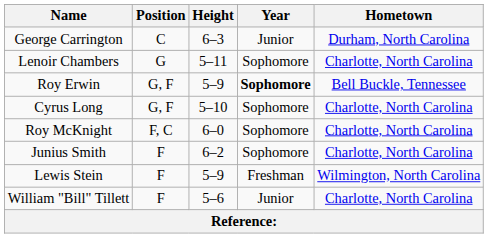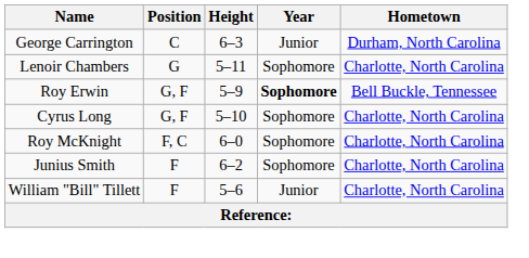 <table class="wikitable">
 <tr>
 <th>Name</th>
 <th>Position</th>
 <th>Height</th>
 <th>Year</th>
 <th>Hometown</th>
 </tr>
 <tr>
 <td style="text-align:center;">George Carrington</td>
 <td style="text-align:center;">C</td>
 <td style="text-align:center;">6–3</td>
 <td style="text-align:center;">Junior</td>
 <td style="text-align:center;"><a href='#'>Durham, North Carolina</a></td>
 </tr>
 <tr>
 <td style="text-align:center;">Lenoir Chambers</td>
 <td style="text-align:center;">G</td>
 <td style="text-align:center;">5–11</td>
 <td style="text-align:center;">Sophomore</td>
 <td style="text-align:center;"><a href='#'>Charlotte, North Carolina</a></td>
 </tr>
 <tr>
 <td style="text-align:center;">Roy Erwin</td>
 <td style="text-align:center;">G, F</td>
 <td style="text-align:center;">5–9</td>
 <td style="text-align:center;"><strong>Sophomore</strong></td>
 <td style="text-align:center;"><a href='#'>Bell Buckle, Tennessee</a></td>
 </tr>
 <tr>
 <td style="text-align:center;">Cyrus Long</td>
 <td style="text-align:center;">G, F</td>
 <td style="text-align:center;">5–10</td>
 <td style="text-align:center;">Sophomore</td>
 <td style="text-align:center;"><a href='#'>Charlotte, North Carolina</a></td>
 </tr>
 <tr>
 <td style="text-align:center;">Roy McKnight</td>
 <td style="text-align:center;">F, C</td>
 <td style="text-align:center;">6–0</td>
 <td style="text-align:center;">Sophomore</td>
 <td style="text-align:center;"><a href='#'>Charlotte, North Carolina</a></td>
 </tr>
 <tr>
 <td style="text-align:center;">Junius Smith</td>
 <td style="text-align:center;">F</td>
 <td style="text-align:center;">6–2</td>
 <td style="text-align:center;">Sophomore</td>
 <td style="text-align:center;"><a href='#'>Charlotte, North Carolina</a></td>
 </tr>
 <tr>
-<td style="text-align:center;">Lewis Stein</td>
-<td style="text-align:center;">F</td>
-<td style="text-align:center;">5–9</td>
-<td style="text-align:center;">Freshman</td>
-<td style="text-align:center;"><a href='#'>Wilmington, North Carolina</a></td>
-</tr>
-<tr>
 <td style="text-align:center;">William "Bill" Tillett</td>
 <td style="text-align:center;">F</td>
 <td style="text-align:center;">5–6</td>
 <td style="text-align:center;">Junior</td>
 <td style="text-align:center;"><a href='#'>Charlotte, North Carolina</a></td>
 </tr>
 <tr>
 <th style="text-align:center;" colspan="5">Reference:</th>
 </tr>
 </table>
